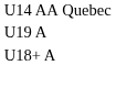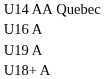 <table>
 <tr>
 <td>U14 AA</td>
 <td>  Quebec</td>
+<td></td>
+<td></td>
+</tr>
+<tr>
+<td>U16 A</td>
+<td></td>
 <td></td>
 <td></td>
 </tr>
 <tr>
 <td>U19 A</td>
 <td></td>
 <td></td>
 <td></td>
 </tr>
 <tr>
 <td>U18+ A</td>
 <td></td>
 <td></td>
 <td></td>
 </tr>
 </table>
